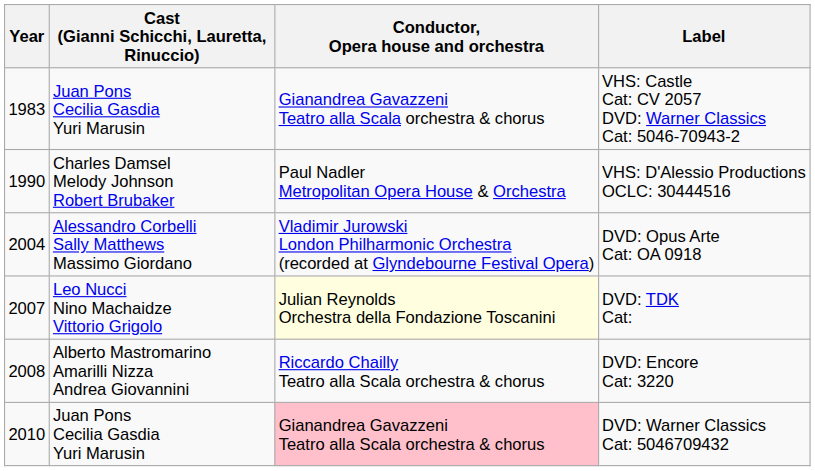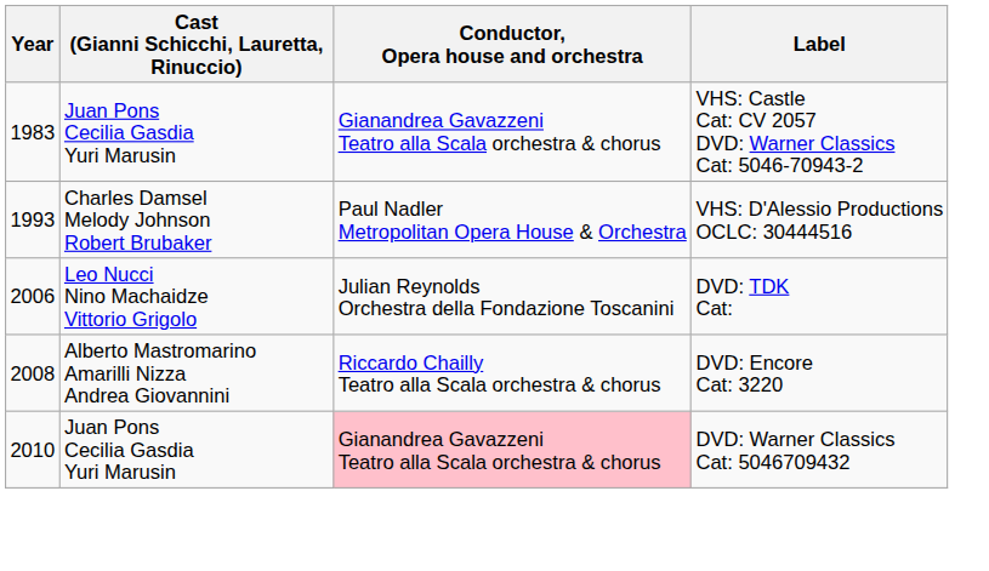 <table class="wikitable" style="font-size:95%;">
 <tr>
 <th>Year</th>
 <th width="200">Cast<br>(Gianni Schicchi, Lauretta, Rinuccio)</th>
 <th>Conductor,<br>Opera house and orchestra</th>
 <th>Label</th>
 </tr>
 <tr>
 <td>1983</td>
 <td><a href='#'>Juan Pons</a><br><a href='#'>Cecilia Gasdia</a><br>Yuri Marusin</td>
 <td><a href='#'>Gianandrea Gavazzeni</a><br><a href='#'>Teatro alla Scala</a> orchestra & chorus</td>
 <td>VHS: Castle<br>Cat: CV 2057<br>DVD: <a href='#'>Warner Classics</a><br>Cat: 5046-70943-2</td>
 </tr>
 <tr>
-<td>1990</td>
+<td>1993</td>
 <td>Charles Damsel<br>Melody Johnson<br><a href='#'>Robert Brubaker</a></td>
 <td>Paul Nadler<br><a href='#'>Metropolitan Opera House</a> & <a href='#'>Orchestra</a></td>
 <td>VHS: D'Alessio Productions<br>OCLC: 30444516</td>
 </tr>
 <tr>
-<td>2004</td>
-<td><a href='#'>Alessandro Corbelli</a><br><a href='#'>Sally Matthews</a><br>Massimo Giordano</td>
-<td><a href='#'>Vladimir Jurowski</a><br><a href='#'>London Philharmonic Orchestra</a><br>(recorded at <a href='#'>Glyndebourne Festival Opera</a>)</td>
-<td>DVD: Opus Arte<br>Cat: OA 0918</td>
-</tr>
-<tr>
-<td>2007</td>
+<td>2006</td>
 <td><a href='#'>Leo Nucci</a><br>Nino Machaidze<br><a href='#'>Vittorio Grigolo</a></td>
-<td style="background: lightyellow;">Julian Reynolds<br>Orchestra della Fondazione Toscanini</td>
+<td>Julian Reynolds<br>Orchestra della Fondazione Toscanini</td>
 <td>DVD: <a href='#'>TDK</a><br>Cat:  </td>
 </tr>
 <tr>
 <td>2008</td>
 <td>Alberto Mastromarino<br>Amarilli Nizza<br>Andrea Giovannini</td>
 <td><a href='#'>Riccardo Chailly</a><br>Teatro alla Scala orchestra & chorus</td>
 <td>DVD: Encore<br>Cat: 3220</td>
 </tr>
 <tr>
 <td>2010</td>
 <td>Juan Pons<br>Cecilia Gasdia<br>Yuri Marusin</td>
 <td style="background: pink;">Gianandrea Gavazzeni<br>Teatro alla Scala orchestra & chorus</td>
 <td>DVD: Warner Classics<br>Cat: 5046709432</td>
 </tr>
 </table>
